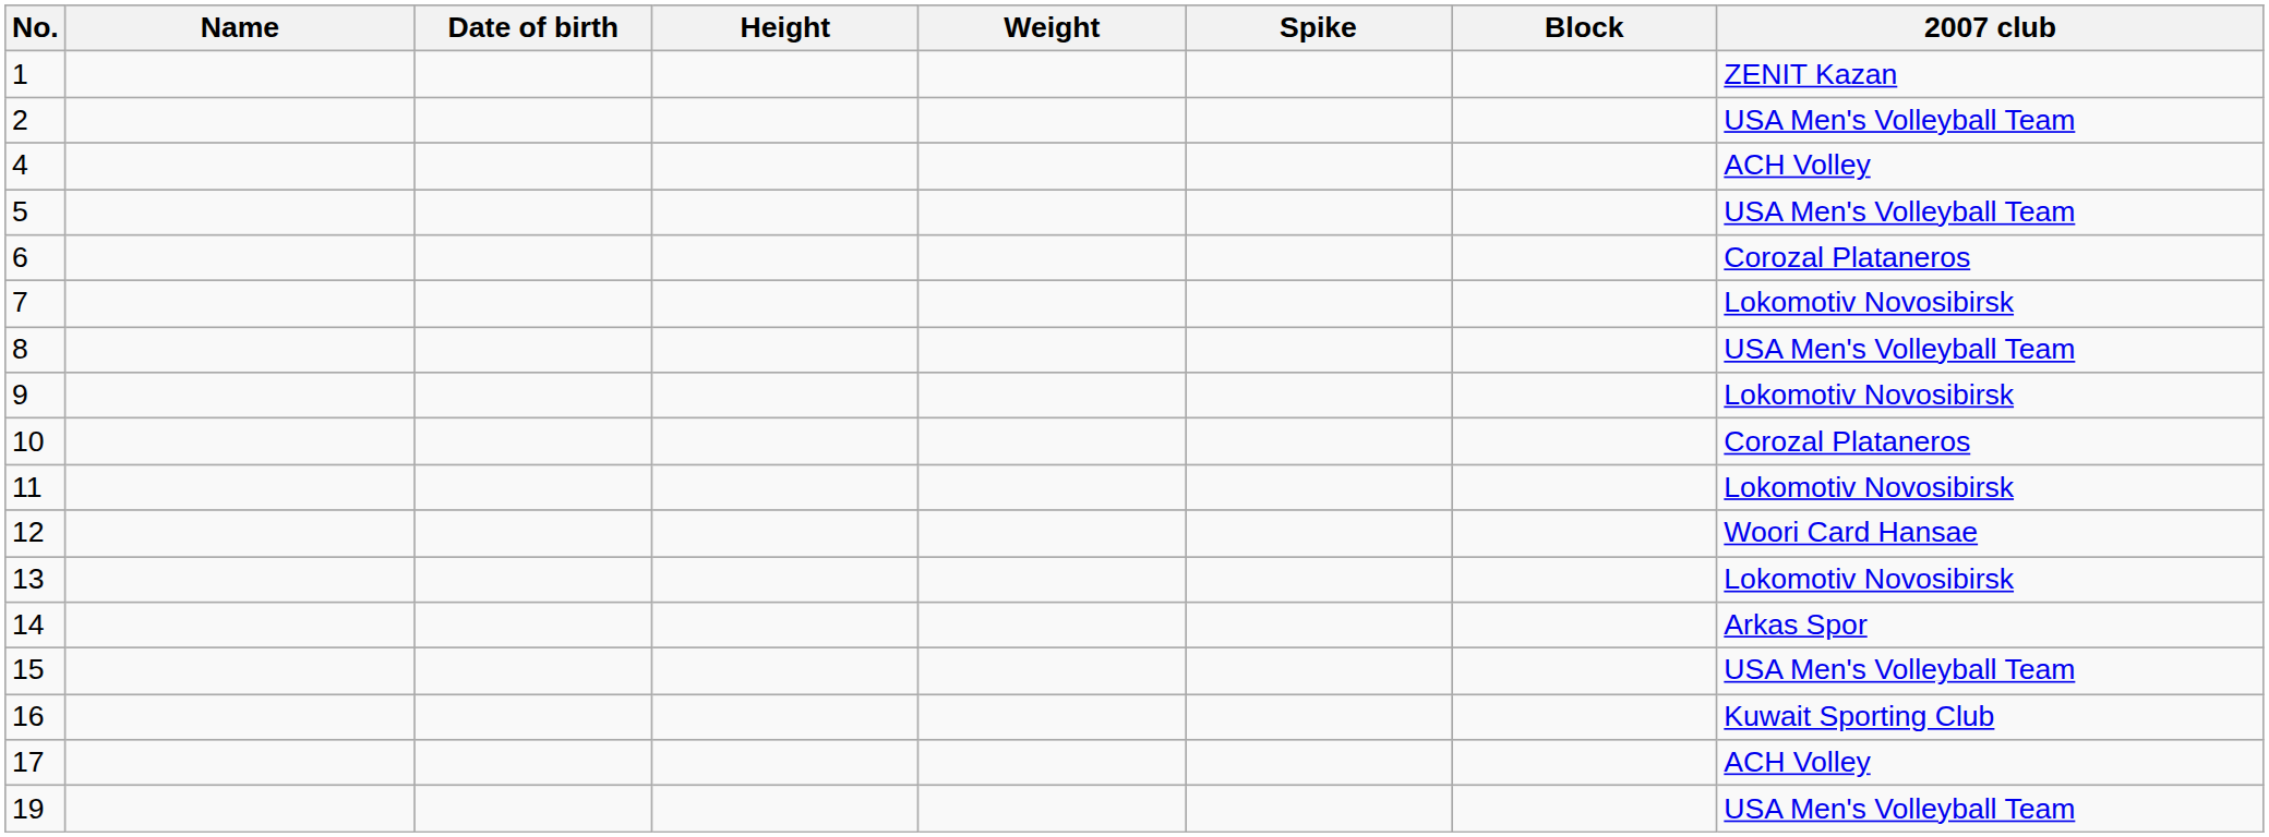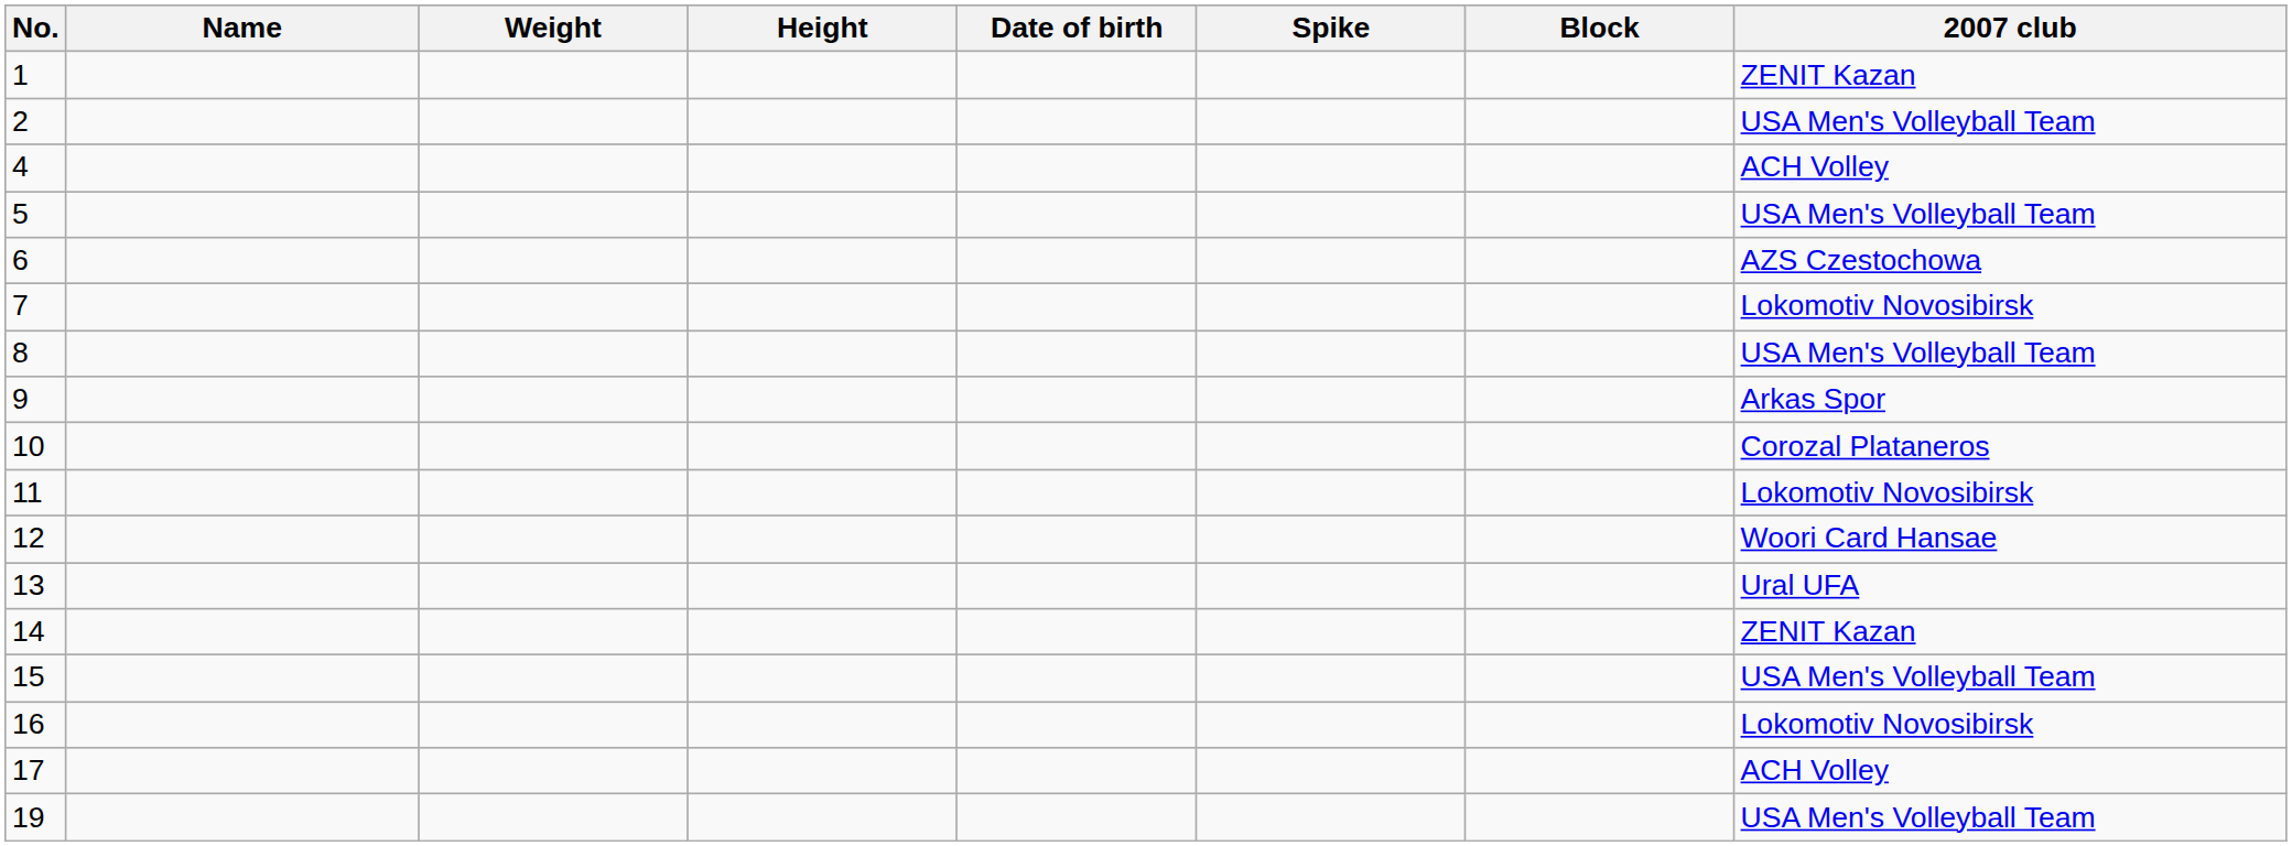 <table class="wikitable sortable" style=font-size:100%; text-align:center;>
 <tr>
 <th>No.</th>
 <th style=width:12em>Name</th>
+<th style=width:9em>Weight</th>
+<th style=width:9em>Height</th>
 <th style=width:8em>Date of birth</th>
-<th style=width:9em>Height</th>
-<th style=width:9em>Weight</th>
 <th style=width:9em>Spike</th>
 <th style=width:9em>Block</th>
 <th style=width:19em>2007 club</th>
 </tr>
 <tr>
 <td>1</td>
 <td align=left></td>
-<td align=right></td>
 <td></td>
 <td></td>
+<td align=right></td>
 <td></td>
 <td></td>
 <td align=left><a href='#'>ZENIT Kazan</a></td>
 </tr>
 <tr>
 <td>2</td>
 <td align=left></td>
-<td align=right></td>
 <td></td>
 <td></td>
+<td align=right></td>
 <td></td>
 <td></td>
 <td align=left><a href='#'>USA Men's Volleyball Team</a></td>
 </tr>
 <tr>
 <td>4</td>
 <td align=left></td>
-<td align=right></td>
 <td></td>
 <td></td>
+<td align=right></td>
 <td></td>
 <td></td>
 <td align=left><a href='#'>ACH Volley</a></td>
 </tr>
 <tr>
 <td>5</td>
 <td align=left></td>
-<td align=right></td>
 <td></td>
 <td></td>
+<td align=right></td>
 <td></td>
 <td></td>
 <td align=left><a href='#'>USA Men's Volleyball Team</a></td>
 </tr>
 <tr>
 <td>6</td>
 <td align=left></td>
+<td></td>
+<td></td>
 <td align=right></td>
 <td></td>
 <td></td>
-<td></td>
-<td></td>
-<td align=left><a href='#'>Corozal Plataneros</a></td>
+<td align=left><a href='#'>AZS Czestochowa</a></td>
 </tr>
 <tr>
 <td>7</td>
 <td align=left></td>
-<td align=right></td>
 <td></td>
 <td></td>
+<td align=right></td>
 <td></td>
 <td></td>
 <td align=left><a href='#'>Lokomotiv Novosibirsk</a></td>
 </tr>
 <tr>
 <td>8</td>
 <td align=left></td>
-<td align=right></td>
 <td></td>
 <td></td>
+<td align=right></td>
 <td></td>
 <td></td>
 <td align=left><a href='#'>USA Men's Volleyball Team</a></td>
 </tr>
 <tr>
 <td>9</td>
 <td align=left></td>
+<td></td>
+<td></td>
 <td align=right></td>
 <td></td>
 <td></td>
-<td></td>
-<td></td>
-<td align=left><a href='#'>Lokomotiv Novosibirsk</a></td>
+<td align=left><a href='#'>Arkas Spor</a></td>
 </tr>
 <tr>
 <td>10</td>
 <td align=left></td>
-<td align=right></td>
 <td></td>
 <td></td>
+<td align=right></td>
 <td></td>
 <td></td>
 <td align=left><a href='#'>Corozal Plataneros</a></td>
 </tr>
 <tr>
 <td>11</td>
 <td align=left></td>
-<td align=right></td>
 <td></td>
 <td></td>
+<td align=right></td>
 <td></td>
 <td></td>
 <td align=left><a href='#'>Lokomotiv Novosibirsk</a></td>
 </tr>
 <tr>
 <td>12</td>
 <td align=left></td>
-<td align=right></td>
 <td></td>
 <td></td>
+<td align=right></td>
 <td></td>
 <td></td>
 <td align=left><a href='#'>Woori Card Hansae</a></td>
 </tr>
 <tr>
 <td>13</td>
 <td align=left></td>
+<td></td>
+<td></td>
 <td align=right></td>
 <td></td>
 <td></td>
-<td></td>
-<td></td>
-<td align=left><a href='#'>Lokomotiv Novosibirsk</a></td>
+<td align=left><a href='#'>Ural UFA</a></td>
 </tr>
 <tr>
 <td>14</td>
 <td align=left></td>
+<td></td>
+<td></td>
 <td align=right></td>
 <td></td>
 <td></td>
-<td></td>
-<td></td>
-<td align=left><a href='#'>Arkas Spor</a></td>
+<td align=left><a href='#'>ZENIT Kazan</a></td>
 </tr>
 <tr>
 <td>15</td>
 <td align=left></td>
-<td align=right></td>
 <td></td>
 <td></td>
+<td align=right></td>
 <td></td>
 <td></td>
 <td align=left><a href='#'>USA Men's Volleyball Team</a></td>
 </tr>
 <tr>
 <td>16</td>
 <td align=left></td>
+<td></td>
+<td></td>
 <td align=right></td>
 <td></td>
 <td></td>
-<td></td>
-<td></td>
-<td align=left><a href='#'>Kuwait Sporting Club</a></td>
+<td align=left><a href='#'>Lokomotiv Novosibirsk</a></td>
 </tr>
 <tr>
 <td>17</td>
 <td align=left></td>
-<td align=right></td>
 <td></td>
 <td></td>
+<td align=right></td>
 <td></td>
 <td></td>
 <td align=left><a href='#'>ACH Volley</a></td>
 </tr>
 <tr>
 <td>19</td>
 <td align=left></td>
-<td align=right></td>
 <td></td>
 <td></td>
+<td align=right></td>
 <td></td>
 <td></td>
 <td align=left><a href='#'>USA Men's Volleyball Team</a></td>
 </tr>
 </table>
